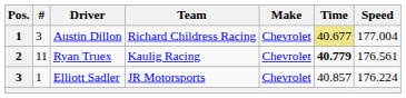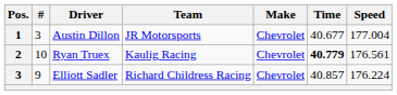 <table class="wikitable" style="font-size:95%">
 <tr>
 <th>Pos.</th>
 <th>#</th>
 <th>Driver</th>
 <th>Team</th>
 <th>Make</th>
 <th>Time</th>
 <th>Speed</th>
 </tr>
 <tr>
 <th>1</th>
 <td>3</td>
 <td><a href='#'>Austin Dillon</a></td>
-<td><a href='#'>Richard Childress Racing</a></td>
+<td><a href='#'>JR Motorsports</a></td>
 <td><a href='#'>Chevrolet</a></td>
-<td style="background: khaki;">40.677</td>
+<td>40.677</td>
 <td>177.004</td>
 </tr>
 <tr>
 <th>2</th>
-<td>11</td>
+<td>10</td>
 <td><a href='#'>Ryan Truex</a></td>
 <td><a href='#'>Kaulig Racing</a></td>
 <td><a href='#'>Chevrolet</a></td>
 <td><strong>40.779</strong></td>
 <td>176.561</td>
 </tr>
 <tr>
 <th>3</th>
-<td>1</td>
+<td>9</td>
 <td><a href='#'>Elliott Sadler</a></td>
-<td><a href='#'>JR Motorsports</a></td>
+<td><a href='#'>Richard Childress Racing</a></td>
 <td><a href='#'>Chevrolet</a></td>
 <td>40.857</td>
 <td>176.224</td>
 </tr>
 <tr>
 <th colspan="7"></th>
 </tr>
 </table>
